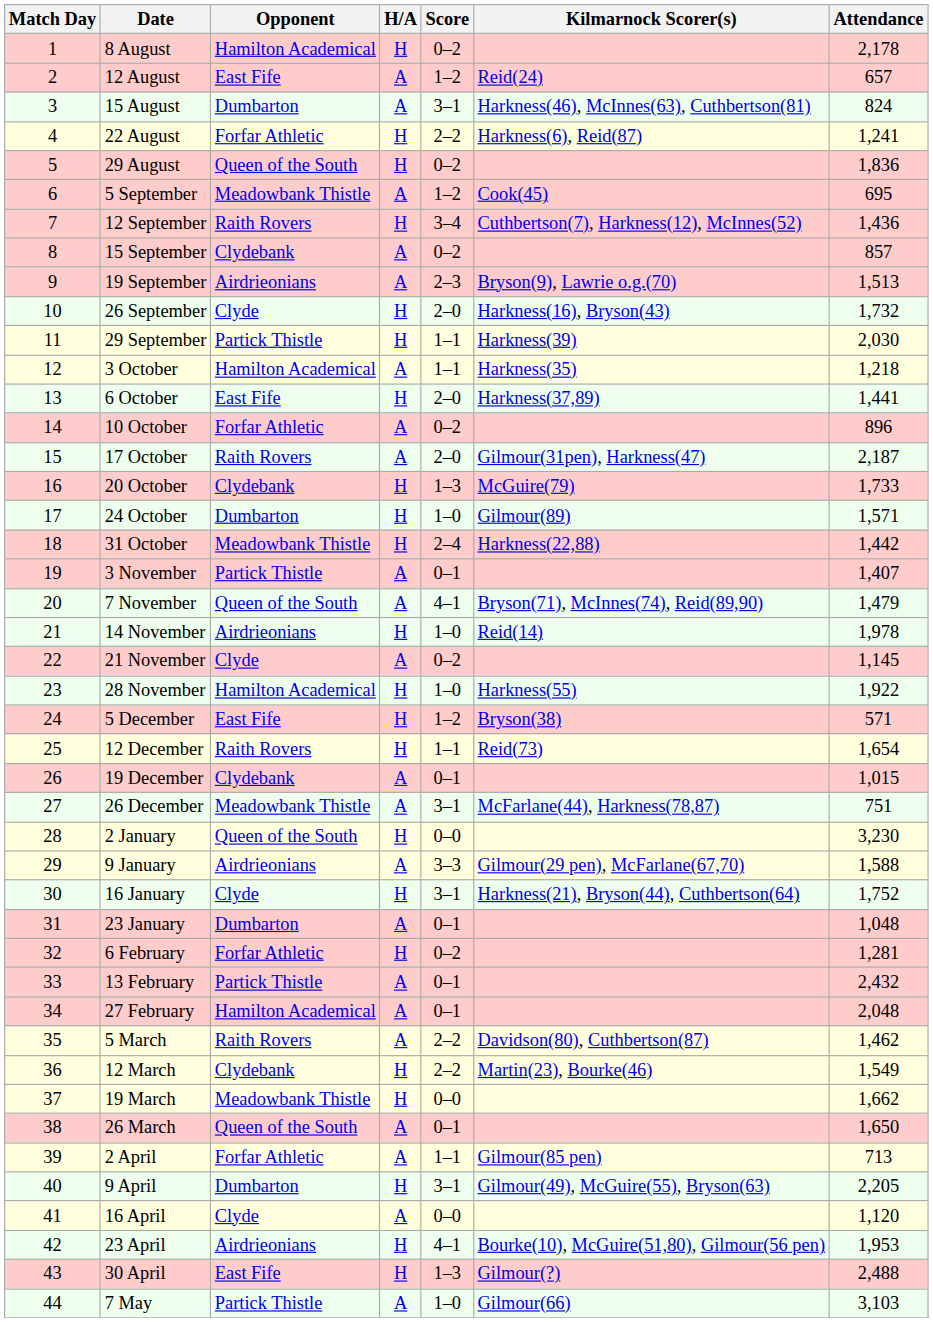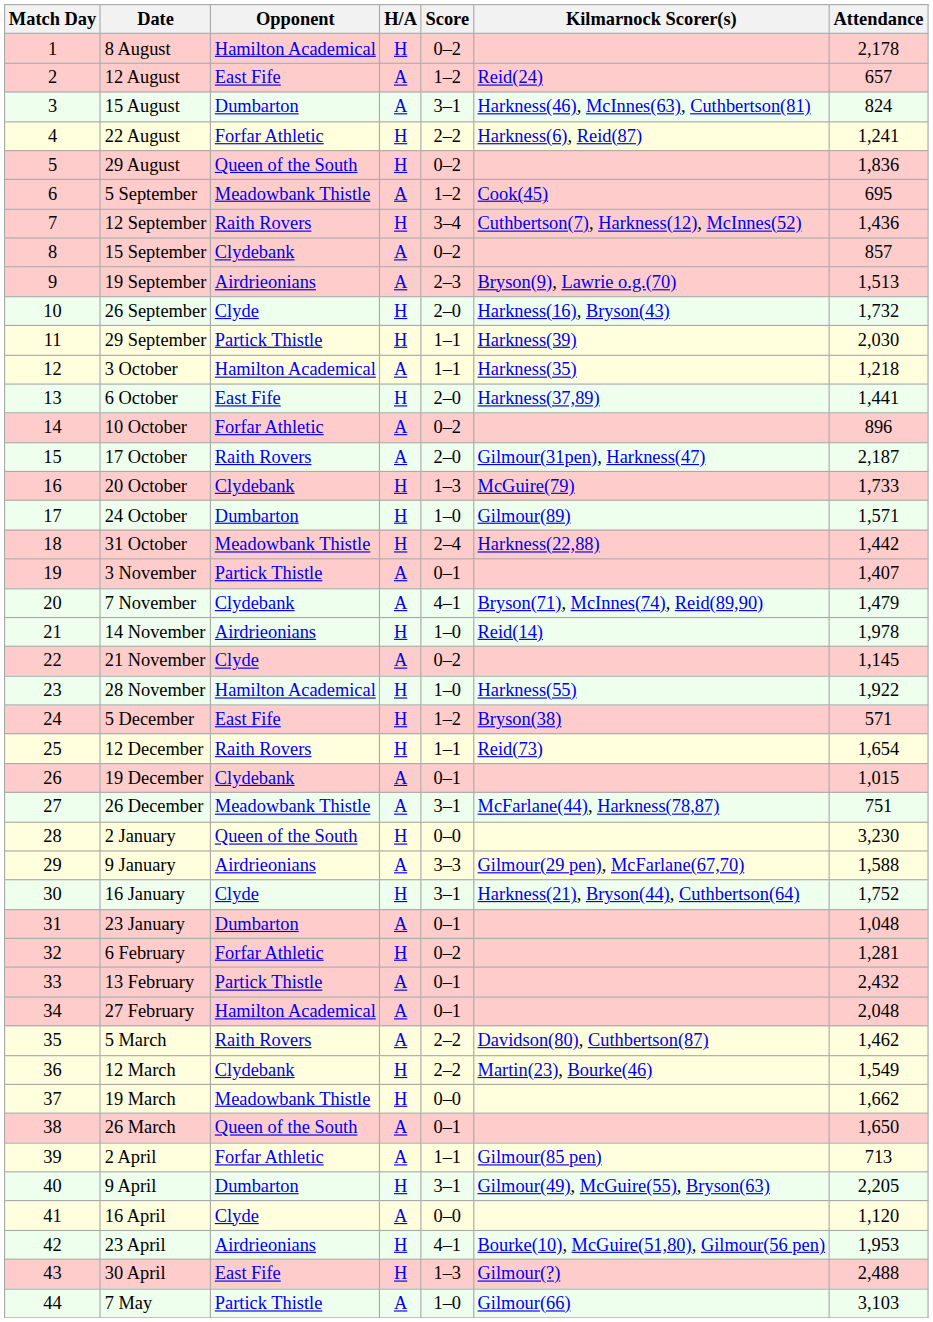 <table class="wikitable" style="text-align:center">
 <tr>
 <th>Match Day</th>
 <th>Date</th>
 <th>Opponent</th>
 <th>H/A</th>
 <th>Score</th>
 <th>Kilmarnock Scorer(s)</th>
 <th>Attendance</th>
 </tr>
 <tr bgcolor=#FFCCCC>
 <td>1</td>
 <td align=left>8 August</td>
 <td align=left><a href='#'>Hamilton Academical</a></td>
 <td><a href='#'>H</a></td>
 <td>0–2</td>
 <td align=left></td>
 <td>2,178</td>
 </tr>
 <tr bgcolor=#FFCCCC>
 <td>2</td>
 <td align=left>12 August</td>
 <td align=left><a href='#'>East Fife</a></td>
 <td><a href='#'>A</a></td>
 <td>1–2</td>
 <td align=left><a href='#'>Reid(24)</a></td>
 <td>657</td>
 </tr>
 <tr bgcolor=#EEFFEE>
 <td>3</td>
 <td align=left>15 August</td>
 <td align=left><a href='#'>Dumbarton</a></td>
 <td><a href='#'>A</a></td>
 <td>3–1</td>
 <td align=left><a href='#'>Harkness(46)</a>, <a href='#'>McInnes(63)</a>, <a href='#'>Cuthbertson(81)</a></td>
 <td>824</td>
 </tr>
 <tr bgcolor=#FFFFDD>
 <td>4</td>
 <td align=left>22 August</td>
 <td align=left><a href='#'>Forfar Athletic</a></td>
 <td><a href='#'>H</a></td>
 <td>2–2</td>
 <td align=left><a href='#'>Harkness(6)</a>, <a href='#'>Reid(87)</a></td>
 <td>1,241</td>
 </tr>
 <tr bgcolor=#FFCCCC>
 <td>5</td>
 <td align=left>29 August</td>
 <td align=left><a href='#'>Queen of the South</a></td>
 <td><a href='#'>H</a></td>
 <td>0–2</td>
 <td align=left></td>
 <td>1,836</td>
 </tr>
 <tr bgcolor=#FFCCCC>
 <td>6</td>
 <td align=left>5 September</td>
 <td align=left><a href='#'>Meadowbank Thistle</a></td>
 <td><a href='#'>A</a></td>
 <td>1–2</td>
 <td align=left><a href='#'>Cook(45)</a></td>
 <td>695</td>
 </tr>
 <tr bgcolor=#FFCCCC>
 <td>7</td>
 <td align=left>12 September</td>
 <td align=left><a href='#'>Raith Rovers</a></td>
 <td><a href='#'>H</a></td>
 <td>3–4</td>
 <td align=left><a href='#'>Cuthbertson(7)</a>, <a href='#'>Harkness(12)</a>, <a href='#'>McInnes(52)</a></td>
 <td>1,436</td>
 </tr>
 <tr bgcolor=#FFCCCC>
 <td>8</td>
 <td align=left>15 September</td>
 <td align=left><a href='#'>Clydebank</a></td>
 <td><a href='#'>A</a></td>
 <td>0–2</td>
 <td align=left></td>
 <td>857</td>
 </tr>
 <tr bgcolor=#FFCCCC>
 <td>9</td>
 <td align=left>19 September</td>
 <td align=left><a href='#'>Airdrieonians</a></td>
 <td><a href='#'>A</a></td>
 <td>2–3</td>
 <td align=left><a href='#'>Bryson(9)</a>, <a href='#'>Lawrie o.g.(70)</a></td>
 <td>1,513</td>
 </tr>
 <tr bgcolor=#EEFFEE>
 <td>10</td>
 <td align=left>26 September</td>
 <td align=left><a href='#'>Clyde</a></td>
 <td><a href='#'>H</a></td>
 <td>2–0</td>
 <td align=left><a href='#'>Harkness(16)</a>, <a href='#'>Bryson(43)</a></td>
 <td>1,732</td>
 </tr>
 <tr bgcolor=#FFFFDD>
 <td>11</td>
 <td align=left>29 September</td>
 <td align=left><a href='#'>Partick Thistle</a></td>
 <td><a href='#'>H</a></td>
 <td>1–1</td>
 <td align=left><a href='#'>Harkness(39)</a></td>
 <td>2,030</td>
 </tr>
 <tr bgcolor=#FFFFDD>
 <td>12</td>
 <td align=left>3 October</td>
 <td align=left><a href='#'>Hamilton Academical</a></td>
 <td><a href='#'>A</a></td>
 <td>1–1</td>
 <td align=left><a href='#'>Harkness(35)</a></td>
 <td>1,218</td>
 </tr>
 <tr bgcolor=#EEFFEE>
 <td>13</td>
 <td align=left>6 October</td>
 <td align=left><a href='#'>East Fife</a></td>
 <td><a href='#'>H</a></td>
 <td>2–0</td>
 <td align=left><a href='#'>Harkness(37,89)</a></td>
 <td>1,441</td>
 </tr>
 <tr bgcolor=#FFCCCC>
 <td>14</td>
 <td align=left>10 October</td>
 <td align=left><a href='#'>Forfar Athletic</a></td>
 <td><a href='#'>A</a></td>
 <td>0–2</td>
 <td align=left></td>
 <td>896</td>
 </tr>
 <tr bgcolor=#EEFFEE>
 <td>15</td>
 <td align=left>17 October</td>
 <td align=left><a href='#'>Raith Rovers</a></td>
 <td><a href='#'>A</a></td>
 <td>2–0</td>
 <td align=left><a href='#'>Gilmour(31pen)</a>, <a href='#'>Harkness(47)</a></td>
 <td>2,187</td>
 </tr>
 <tr bgcolor=#FFCCCC>
 <td>16</td>
 <td align=left>20 October</td>
 <td align=left><a href='#'>Clydebank</a></td>
 <td><a href='#'>H</a></td>
 <td>1–3</td>
 <td align=left><a href='#'>McGuire(79)</a></td>
 <td>1,733</td>
 </tr>
 <tr bgcolor=#EEFFEE>
 <td>17</td>
 <td align=left>24 October</td>
 <td align=left><a href='#'>Dumbarton</a></td>
 <td><a href='#'>H</a></td>
 <td>1–0</td>
 <td align=left><a href='#'>Gilmour(89)</a></td>
 <td>1,571</td>
 </tr>
 <tr bgcolor=#FFCCCC>
 <td>18</td>
 <td align=left>31 October</td>
 <td align=left><a href='#'>Meadowbank Thistle</a></td>
 <td><a href='#'>H</a></td>
 <td>2–4</td>
 <td align=left><a href='#'>Harkness(22,88)</a></td>
 <td>1,442</td>
 </tr>
 <tr bgcolor=#FFCCCC>
 <td>19</td>
 <td align=left>3 November</td>
 <td align=left><a href='#'>Partick Thistle</a></td>
 <td><a href='#'>A</a></td>
 <td>0–1</td>
 <td align=left></td>
 <td>1,407</td>
 </tr>
 <tr bgcolor=#EEFFEE>
 <td>20</td>
 <td align=left>7 November</td>
-<td align=left><a href='#'>Queen of the South</a></td>
+<td align=left><a href='#'>Clydebank</a></td>
 <td><a href='#'>A</a></td>
 <td>4–1</td>
 <td align=left><a href='#'>Bryson(71)</a>, <a href='#'>McInnes(74)</a>, <a href='#'>Reid(89,90)</a></td>
 <td>1,479</td>
 </tr>
 <tr bgcolor=#EEFFEE>
 <td>21</td>
 <td align=left>14 November</td>
 <td align=left><a href='#'>Airdrieonians</a></td>
 <td><a href='#'>H</a></td>
 <td>1–0</td>
 <td align=left><a href='#'>Reid(14)</a></td>
 <td>1,978</td>
 </tr>
 <tr bgcolor=#FFCCCC>
 <td>22</td>
 <td align=left>21 November</td>
 <td align=left><a href='#'>Clyde</a></td>
 <td><a href='#'>A</a></td>
 <td>0–2</td>
 <td align=left></td>
 <td>1,145</td>
 </tr>
 <tr bgcolor=#EEFFEE>
 <td>23</td>
 <td align=left>28 November</td>
 <td align=left><a href='#'>Hamilton Academical</a></td>
 <td><a href='#'>H</a></td>
 <td>1–0</td>
 <td align=left><a href='#'>Harkness(55)</a></td>
 <td>1,922</td>
 </tr>
 <tr bgcolor=#FFCCCC>
 <td>24</td>
 <td align=left>5 December</td>
 <td align=left><a href='#'>East Fife</a></td>
 <td><a href='#'>H</a></td>
 <td>1–2</td>
 <td align=left><a href='#'>Bryson(38)</a></td>
 <td>571</td>
 </tr>
 <tr bgcolor=#FFFFDD>
 <td>25</td>
 <td align=left>12 December</td>
 <td align=left><a href='#'>Raith Rovers</a></td>
 <td><a href='#'>H</a></td>
 <td>1–1</td>
 <td align=left><a href='#'>Reid(73)</a></td>
 <td>1,654</td>
 </tr>
 <tr bgcolor=#FFCCCC>
 <td>26</td>
 <td align=left>19 December</td>
 <td align=left><a href='#'>Clydebank</a></td>
 <td><a href='#'>A</a></td>
 <td>0–1</td>
 <td align=left></td>
 <td>1,015</td>
 </tr>
 <tr bgcolor=#EEFFEE>
 <td>27</td>
 <td align=left>26 December</td>
 <td align=left><a href='#'>Meadowbank Thistle</a></td>
 <td><a href='#'>A</a></td>
 <td>3–1</td>
 <td align=left><a href='#'>McFarlane(44)</a>, <a href='#'>Harkness(78,87)</a></td>
 <td>751</td>
 </tr>
 <tr bgcolor=#FFFFDD>
 <td>28</td>
 <td align=left>2 January</td>
 <td align=left><a href='#'>Queen of the South</a></td>
 <td><a href='#'>H</a></td>
 <td>0–0</td>
 <td align=left></td>
 <td>3,230</td>
 </tr>
 <tr bgcolor=#FFFFDD>
 <td>29</td>
 <td align=left>9 January</td>
 <td align=left><a href='#'>Airdrieonians</a></td>
 <td><a href='#'>A</a></td>
 <td>3–3</td>
 <td align=left><a href='#'>Gilmour(29 pen)</a>, <a href='#'>McFarlane(67,70)</a></td>
 <td>1,588</td>
 </tr>
 <tr bgcolor=#EEFFEE>
 <td>30</td>
 <td align=left>16 January</td>
 <td align=left><a href='#'>Clyde</a></td>
 <td><a href='#'>H</a></td>
 <td>3–1</td>
 <td align=left><a href='#'>Harkness(21)</a>, <a href='#'>Bryson(44)</a>, <a href='#'>Cuthbertson(64)</a></td>
 <td>1,752</td>
 </tr>
 <tr bgcolor=#FFCCCC>
 <td>31</td>
 <td align=left>23 January</td>
 <td align=left><a href='#'>Dumbarton</a></td>
 <td><a href='#'>A</a></td>
 <td>0–1</td>
 <td align=left></td>
 <td>1,048</td>
 </tr>
 <tr bgcolor=#FFCCCC>
 <td>32</td>
 <td align=left>6 February</td>
 <td align=left><a href='#'>Forfar Athletic</a></td>
 <td><a href='#'>H</a></td>
 <td>0–2</td>
 <td align=left></td>
 <td>1,281</td>
 </tr>
 <tr bgcolor=#FFCCCC>
 <td>33</td>
 <td align=left>13 February</td>
 <td align=left><a href='#'>Partick Thistle</a></td>
 <td><a href='#'>A</a></td>
 <td>0–1</td>
 <td align=left></td>
 <td>2,432</td>
 </tr>
 <tr bgcolor=#FFCCCC>
 <td>34</td>
 <td align=left>27 February</td>
 <td align=left><a href='#'>Hamilton Academical</a></td>
 <td><a href='#'>A</a></td>
 <td>0–1</td>
 <td align=left></td>
 <td>2,048</td>
 </tr>
 <tr bgcolor=#FFFFDD>
 <td>35</td>
 <td align=left>5 March</td>
 <td align=left><a href='#'>Raith Rovers</a></td>
 <td><a href='#'>A</a></td>
 <td>2–2</td>
 <td align=left><a href='#'>Davidson(80)</a>, <a href='#'>Cuthbertson(87)</a></td>
 <td>1,462</td>
 </tr>
 <tr bgcolor=#FFFFDD>
 <td>36</td>
 <td align=left>12 March</td>
 <td align=left><a href='#'>Clydebank</a></td>
 <td><a href='#'>H</a></td>
 <td>2–2</td>
 <td align=left><a href='#'>Martin(23)</a>, <a href='#'>Bourke(46)</a></td>
 <td>1,549</td>
 </tr>
 <tr bgcolor=#FFFFDD>
 <td>37</td>
 <td align=left>19 March</td>
 <td align=left><a href='#'>Meadowbank Thistle</a></td>
 <td><a href='#'>H</a></td>
 <td>0–0</td>
 <td align=left></td>
 <td>1,662</td>
 </tr>
 <tr bgcolor=#FFCCCC>
 <td>38</td>
 <td align=left>26 March</td>
 <td align=left><a href='#'>Queen of the South</a></td>
 <td><a href='#'>A</a></td>
 <td>0–1</td>
 <td align=left></td>
 <td>1,650</td>
 </tr>
 <tr bgcolor=#FFFFDD>
 <td>39</td>
 <td align=left>2 April</td>
 <td align=left><a href='#'>Forfar Athletic</a></td>
 <td><a href='#'>A</a></td>
 <td>1–1</td>
 <td align=left><a href='#'>Gilmour(85 pen)</a></td>
 <td>713</td>
 </tr>
 <tr bgcolor=#EEFFEE>
 <td>40</td>
 <td align=left>9 April</td>
 <td align=left><a href='#'>Dumbarton</a></td>
 <td><a href='#'>H</a></td>
 <td>3–1</td>
 <td align=left><a href='#'>Gilmour(49)</a>, <a href='#'>McGuire(55)</a>, <a href='#'>Bryson(63)</a></td>
 <td>2,205</td>
 </tr>
 <tr bgcolor=#FFFFDD>
 <td>41</td>
 <td align=left>16 April</td>
 <td align=left><a href='#'>Clyde</a></td>
 <td><a href='#'>A</a></td>
 <td>0–0</td>
 <td align=left></td>
 <td>1,120</td>
 </tr>
 <tr bgcolor=#EEFFEE>
 <td>42</td>
 <td align=left>23 April</td>
 <td align=left><a href='#'>Airdrieonians</a></td>
 <td><a href='#'>H</a></td>
 <td>4–1</td>
 <td align=left><a href='#'>Bourke(10)</a>, <a href='#'>McGuire(51,80)</a>, <a href='#'>Gilmour(56 pen)</a></td>
 <td>1,953</td>
 </tr>
 <tr bgcolor=#FFCCCC>
 <td>43</td>
 <td align=left>30 April</td>
 <td align=left><a href='#'>East Fife</a></td>
 <td><a href='#'>H</a></td>
 <td>1–3</td>
 <td align=left><a href='#'>Gilmour(?)</a></td>
 <td>2,488</td>
 </tr>
 <tr bgcolor=#EEFFEE>
 <td>44</td>
 <td align=left>7 May</td>
 <td align=left><a href='#'>Partick Thistle</a></td>
 <td><a href='#'>A</a></td>
 <td>1–0</td>
 <td align=left><a href='#'>Gilmour(66)</a></td>
 <td>3,103</td>
 </tr>
 </table>
